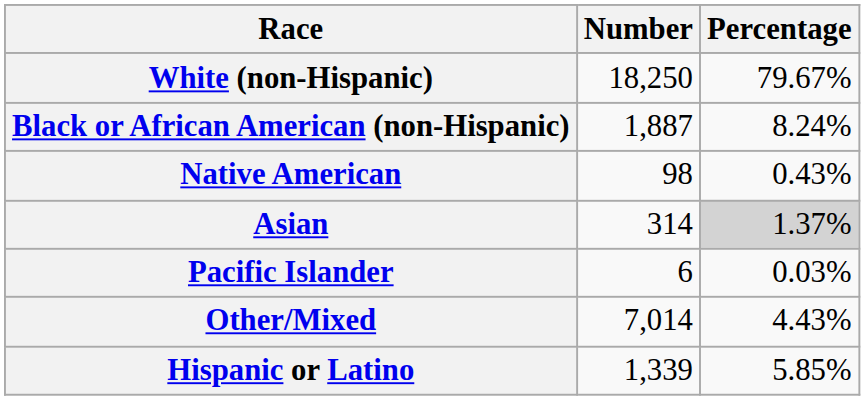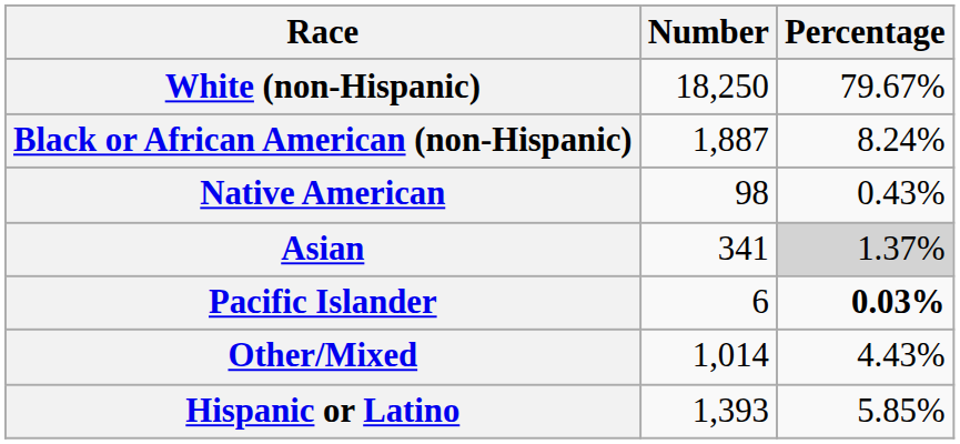 <table class="wikitable" style="text-align:right">
 <tr>
 <th scope="col">Race</th>
 <th scope="col">Number</th>
 <th scope="col">Percentage</th>
 </tr>
 <tr>
 <th scope="row"><a href='#'>White</a> (non-Hispanic)</th>
 <td>18,250</td>
 <td>79.67%</td>
 </tr>
 <tr>
 <th scope="row"><a href='#'>Black or African American</a> (non-Hispanic)</th>
 <td>1,887</td>
 <td>8.24%</td>
 </tr>
 <tr>
 <th scope="row"><a href='#'>Native American</a></th>
 <td>98</td>
 <td>0.43%</td>
 </tr>
 <tr>
 <th scope="row"><a href='#'>Asian</a></th>
-<td>314</td>
+<td>341</td>
 <td style="background: lightgrey;">1.37%</td>
 </tr>
 <tr>
 <th scope="row"><a href='#'>Pacific Islander</a></th>
 <td>6</td>
-<td>0.03%</td>
+<td><strong>0.03%</strong></td>
 </tr>
 <tr>
 <th scope="row"><a href='#'>Other/Mixed</a></th>
-<td>7,014</td>
+<td>1,014</td>
 <td>4.43%</td>
 </tr>
 <tr>
 <th scope="row"><a href='#'>Hispanic</a> or <a href='#'>Latino</a></th>
-<td>1,339</td>
+<td>1,393</td>
 <td>5.85%</td>
 </tr>
 </table>
